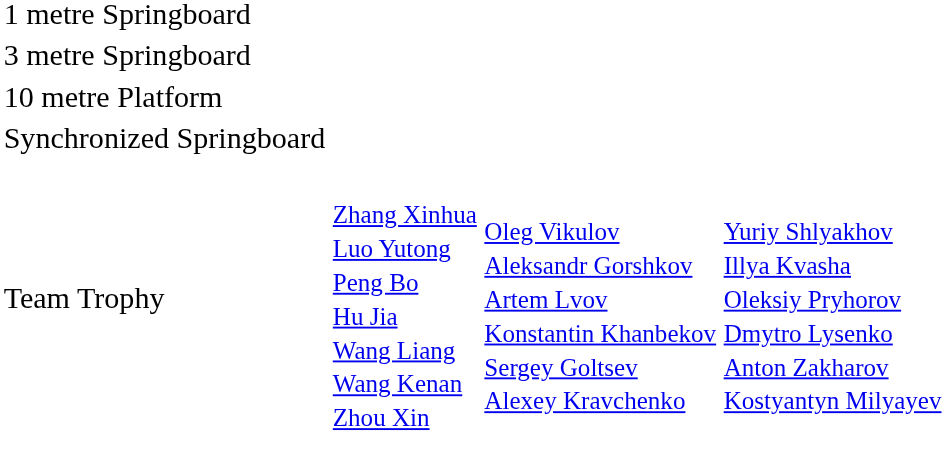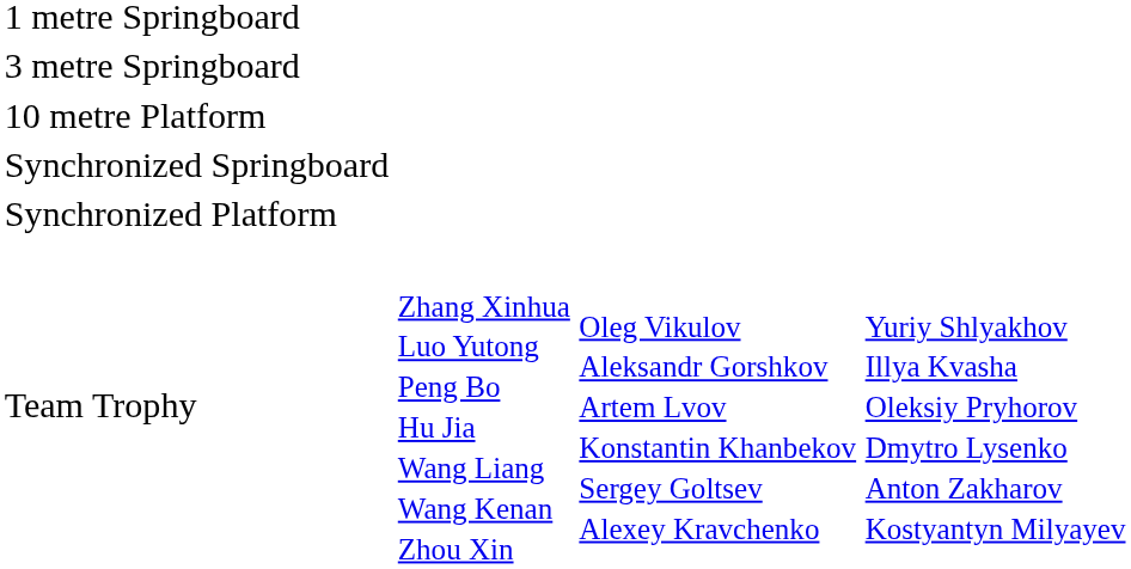 <table>
 <tr>
 <td>1 metre Springboard</td>
 <td></td>
 <td></td>
 <td></td>
 </tr>
 <tr>
 <td>3 metre Springboard</td>
 <td></td>
 <td></td>
 <td></td>
 </tr>
 <tr>
 <td>10 metre Platform</td>
 <td></td>
 <td></td>
 <td></td>
 </tr>
 <tr>
 <td>Synchronized Springboard</td>
 <td></td>
 <td></td>
 <td></td>
 </tr>
 <tr>
+<td>Synchronized Platform</td>
+<td></td>
+<td></td>
+<td></td>
+</tr>
+<tr>
 <td>Team Trophy</td>
 <td><br><small><a href='#'>Zhang Xinhua</a><br><a href='#'>Luo Yutong</a><br><a href='#'>Peng Bo</a><br><a href='#'>Hu Jia</a><br><a href='#'>Wang Liang</a><br><a href='#'>Wang Kenan</a><br><a href='#'>Zhou Xin</a></small></td>
 <td><br><small><a href='#'>Oleg Vikulov</a><br><a href='#'>Aleksandr Gorshkov</a><br><a href='#'>Artem Lvov</a><br><a href='#'>Konstantin Khanbekov</a><br><a href='#'>Sergey Goltsev</a><br><a href='#'>Alexey Kravchenko</a></small></td>
 <td><br><small><a href='#'>Yuriy Shlyakhov</a><br><a href='#'>Illya Kvasha</a><br><a href='#'>Oleksiy Pryhorov</a><br><a href='#'>Dmytro Lysenko</a><br><a href='#'>Anton Zakharov</a><br><a href='#'>Kostyantyn Milyayev</a></small></td>
 </tr>
 </table>
